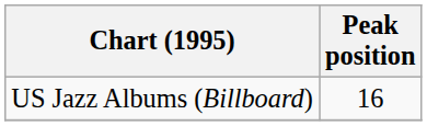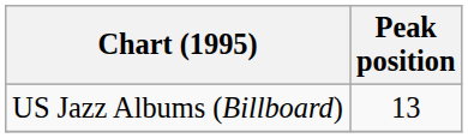 <table class=wikitable>
 <tr>
 <th>Chart (1995)</th>
 <th>Peak<br>position</th>
 </tr>
 <tr>
 <td>US Jazz Albums (<em>Billboard</em>)</td>
-<td align=center>16</td>
+<td align=center>13</td>
 </tr>
 <tr>
 </tr>
 </table>
